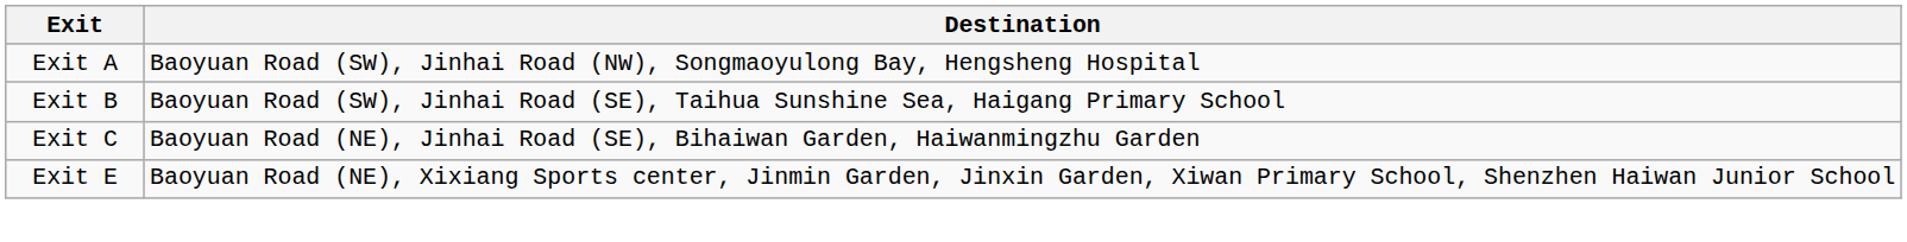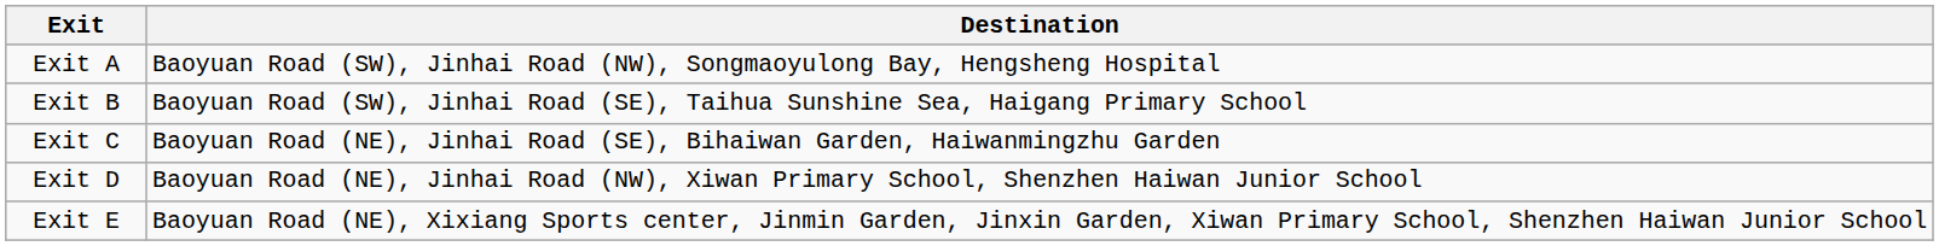 <table class="wikitable">
 <tr>
 <th style="width:70px">Exit</th>
 <th>Destination</th>
 </tr>
 <tr>
 <td align="center">Exit A</td>
 <td>Baoyuan Road (SW), Jinhai Road (NW), Songmaoyulong Bay, Hengsheng Hospital</td>
 </tr>
 <tr>
 <td align="center">Exit B</td>
 <td>Baoyuan Road (SW), Jinhai Road (SE), Taihua Sunshine Sea, Haigang Primary School</td>
 </tr>
 <tr>
 <td align="center">Exit C</td>
 <td>Baoyuan Road (NE), Jinhai Road (SE), Bihaiwan Garden, Haiwanmingzhu Garden</td>
 </tr>
 <tr>
+<td align="center">Exit D</td>
+<td>Baoyuan Road (NE), Jinhai Road (NW), Xiwan Primary School, Shenzhen Haiwan Junior School</td>
+</tr>
+<tr>
 <td align="center">Exit E</td>
 <td>Baoyuan Road (NE), Xixiang Sports center, Jinmin Garden, Jinxin Garden, Xiwan Primary School, Shenzhen Haiwan Junior School</td>
 </tr>
 </table>
